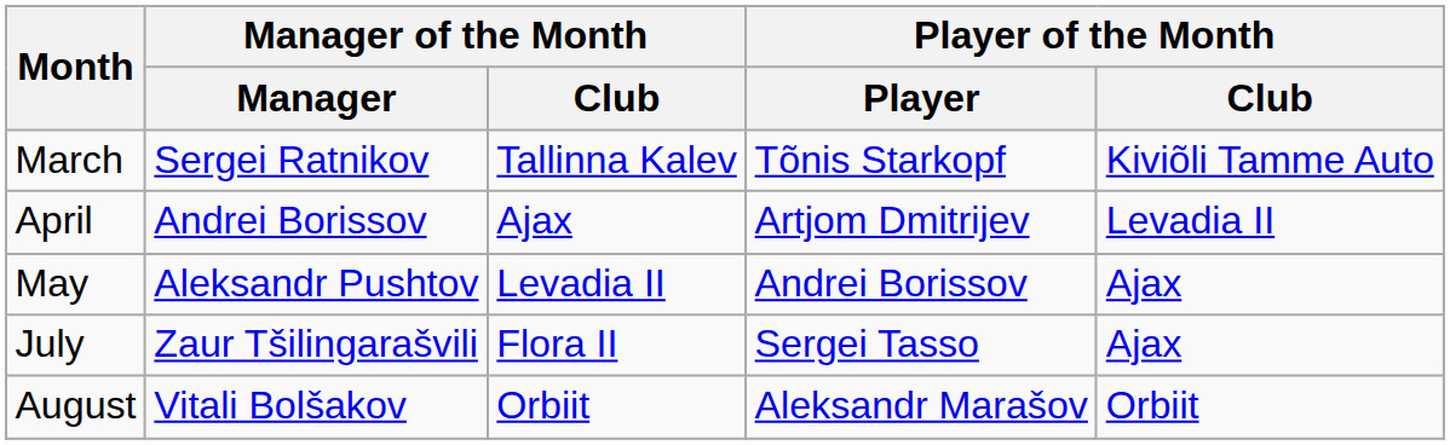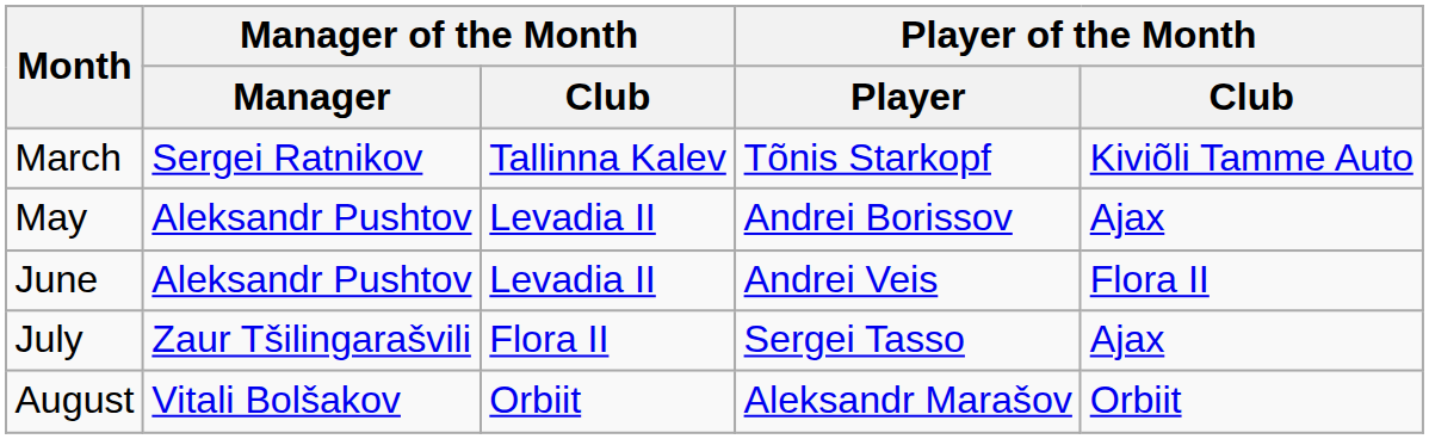 <table class="wikitable">
 <tr>
 <th rowspan="2">Month</th>
 <th colspan="2">Manager of the Month</th>
 <th colspan="2">Player of the Month</th>
 </tr>
 <tr>
 <th>Manager</th>
 <th>Club</th>
 <th>Player</th>
 <th>Club</th>
 </tr>
 <tr>
 <td>March</td>
 <td> <a href='#'>Sergei Ratnikov</a></td>
 <td><a href='#'>Tallinna Kalev</a></td>
 <td> <a href='#'>Tõnis Starkopf</a></td>
 <td><a href='#'>Kiviõli Tamme Auto</a></td>
 </tr>
 <tr>
-<td>April</td>
-<td> <a href='#'>Andrei Borissov</a></td>
-<td><a href='#'>Ajax</a></td>
-<td> <a href='#'>Artjom Dmitrijev</a></td>
-<td><a href='#'>Levadia II</a></td>
-</tr>
-<tr>
 <td>May</td>
 <td> <a href='#'>Aleksandr Pushtov</a></td>
 <td><a href='#'>Levadia II</a></td>
 <td> <a href='#'>Andrei Borissov</a></td>
 <td><a href='#'>Ajax</a></td>
+</tr>
+<tr>
+<td>June</td>
+<td> <a href='#'>Aleksandr Pushtov</a></td>
+<td><a href='#'>Levadia II</a></td>
+<td> <a href='#'>Andrei Veis</a></td>
+<td><a href='#'>Flora II</a></td>
 </tr>
 <tr>
 <td>July</td>
 <td> <a href='#'>Zaur Tšilingarašvili</a></td>
 <td><a href='#'>Flora II</a></td>
 <td> <a href='#'>Sergei Tasso</a></td>
 <td><a href='#'>Ajax</a></td>
 </tr>
 <tr>
 <td>August</td>
 <td> <a href='#'>Vitali Bolšakov</a></td>
 <td><a href='#'>Orbiit</a></td>
 <td> <a href='#'>Aleksandr Marašov</a></td>
 <td><a href='#'>Orbiit</a></td>
 </tr>
 </table>
